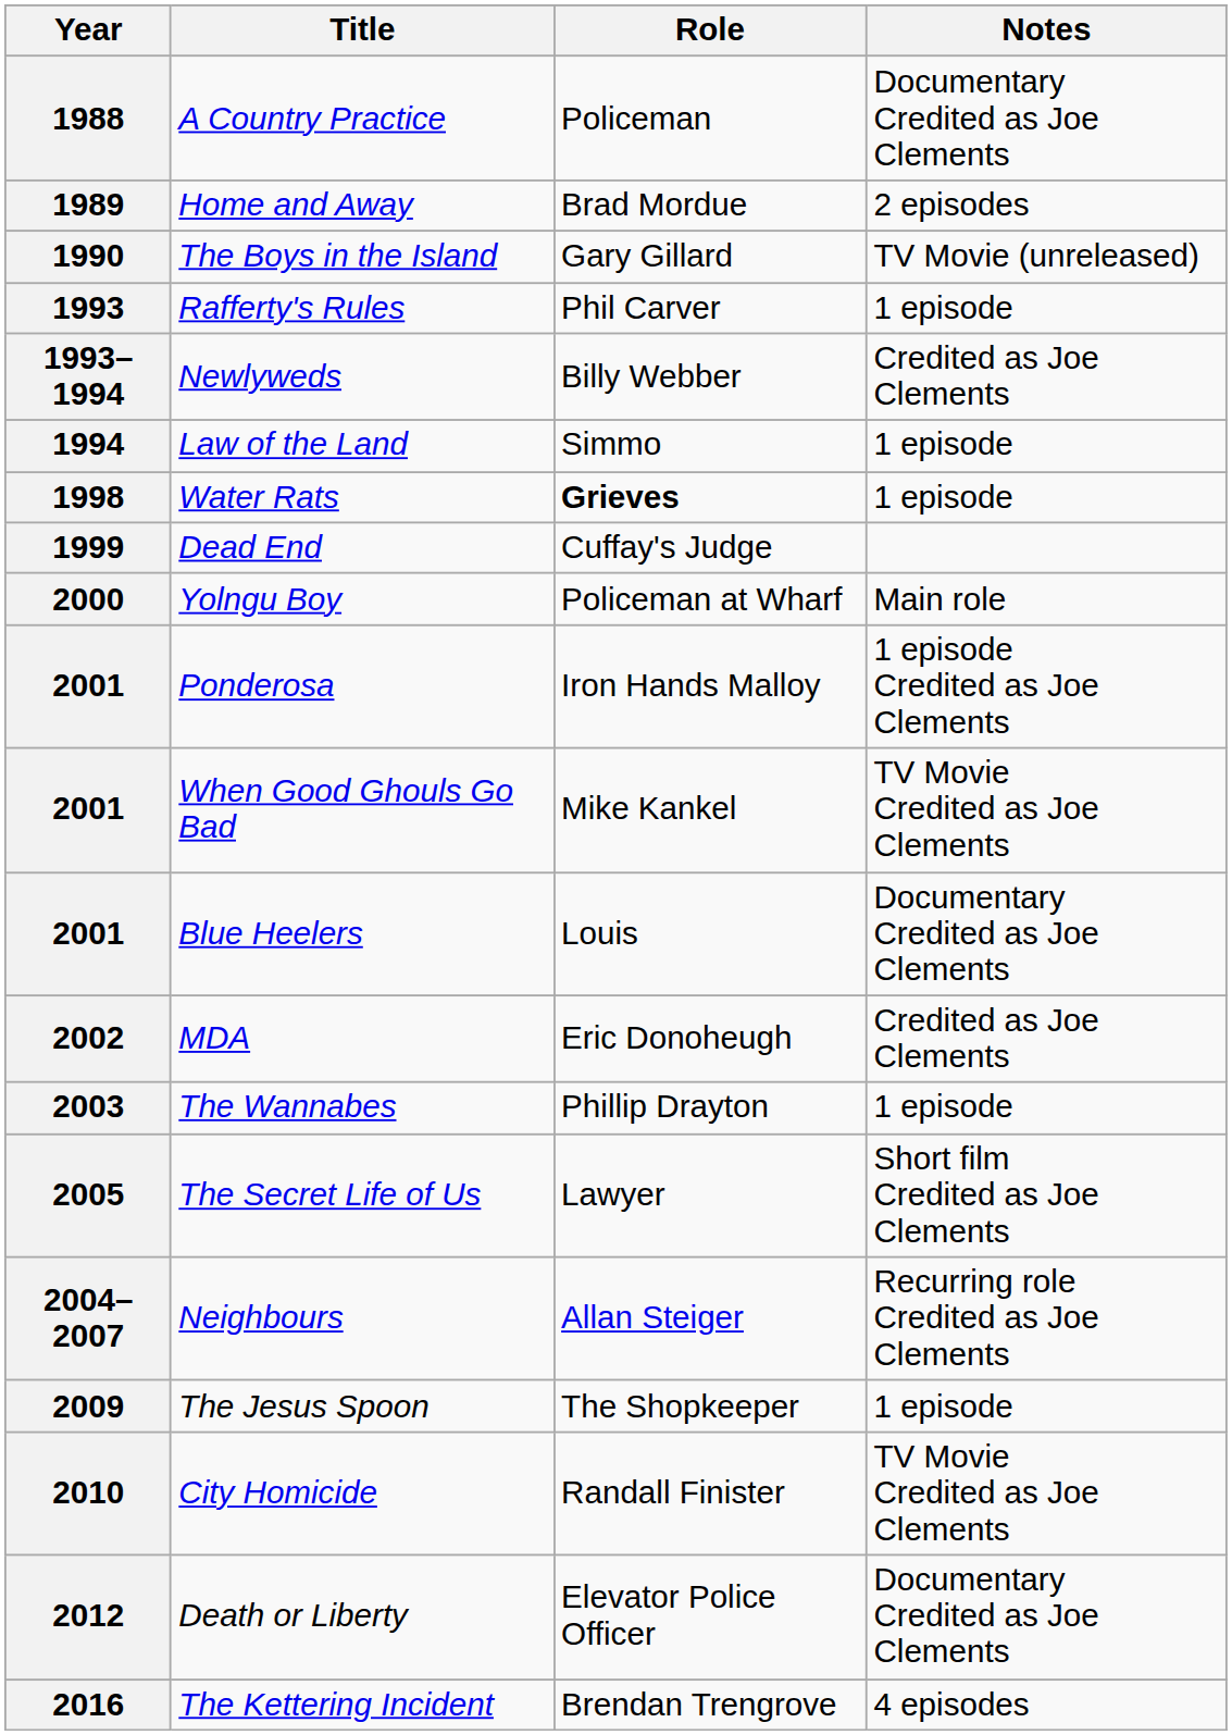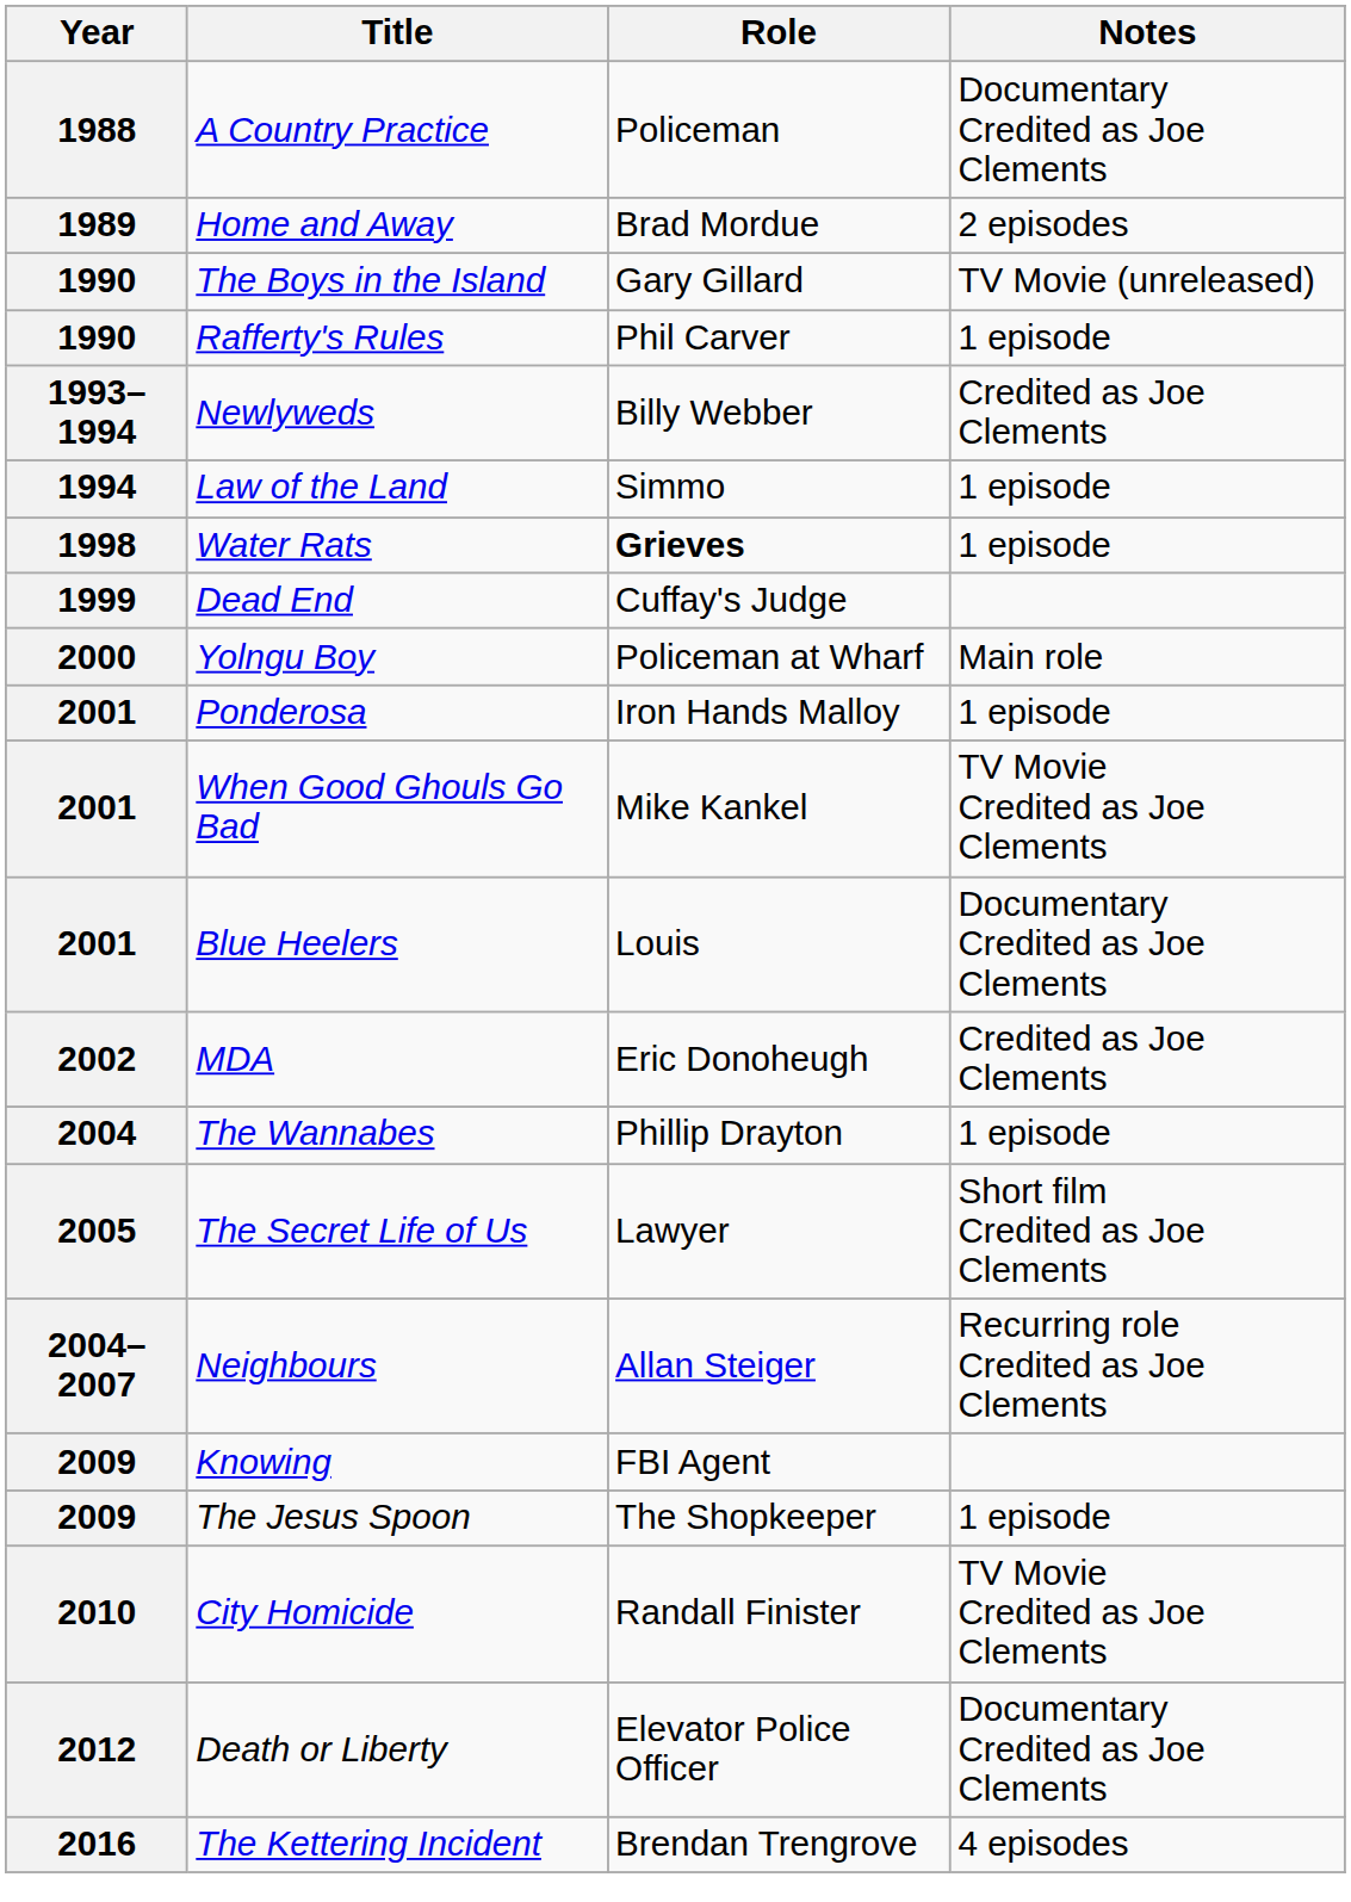 <table class="wikitable plainrowheaders sortable">
 <tr>
 <th scope="col">Year</th>
 <th scope="col">Title</th>
 <th scope="col">Role</th>
 <th scope="col" class="unsortable">Notes</th>
 </tr>
 <tr>
 <th scope="row">1988</th>
 <td><em><a href='#'>A Country Practice</a></em></td>
 <td>Policeman</td>
 <td>Documentary<br>Credited as Joe Clements</td>
 </tr>
 <tr>
 <th scope="row">1989</th>
 <td><em><a href='#'>Home and Away</a></em></td>
 <td>Brad Mordue</td>
 <td>2 episodes</td>
 </tr>
 <tr>
 <th scope="row">1990</th>
 <td><em><a href='#'>The Boys in the Island</a></em></td>
 <td>Gary Gillard</td>
 <td>TV Movie (unreleased)</td>
 </tr>
 <tr>
-<th scope="row">1993</th>
+<th scope="row">1990</th>
 <td><em><a href='#'>Rafferty's Rules</a></em></td>
 <td>Phil Carver</td>
 <td>1 episode</td>
 </tr>
 <tr>
 <th scope="row">1993–1994</th>
 <td><em><a href='#'>Newlyweds</a></em></td>
 <td>Billy Webber</td>
 <td>Credited as Joe Clements</td>
 </tr>
 <tr>
 <th scope="row">1994</th>
 <td><em><a href='#'>Law of the Land</a></em></td>
 <td>Simmo</td>
 <td>1 episode</td>
 </tr>
 <tr>
 <th scope="row">1998</th>
 <td><em><a href='#'>Water Rats</a></em></td>
 <td><strong>Grieves</strong></td>
 <td>1 episode</td>
 </tr>
 <tr>
 <th scope="row">1999</th>
 <td><em><a href='#'>Dead End</a></em></td>
 <td>Cuffay's Judge</td>
 <td></td>
 </tr>
 <tr>
 <th scope="row">2000</th>
 <td><em><a href='#'>Yolngu Boy</a></em></td>
 <td>Policeman at Wharf</td>
 <td>Main role</td>
 </tr>
 <tr>
 <th scope="row">2001</th>
 <td><em><a href='#'>Ponderosa</a></em></td>
 <td>Iron Hands Malloy</td>
-<td>1 episode<br>Credited as Joe Clements</td>
+<td>1 episode</td>
 </tr>
 <tr>
 <th scope="row">2001</th>
 <td><em><a href='#'>When Good Ghouls Go Bad</a></em></td>
 <td>Mike Kankel</td>
 <td>TV Movie<br>Credited as Joe Clements</td>
 </tr>
 <tr>
 <th scope="row">2001</th>
 <td><em><a href='#'>Blue Heelers</a></em></td>
 <td>Louis</td>
 <td>Documentary<br>Credited as Joe Clements</td>
 </tr>
 <tr>
 <th scope="row">2002</th>
 <td><em><a href='#'>MDA</a></em></td>
 <td>Eric Donoheugh</td>
 <td>Credited as Joe Clements</td>
 </tr>
 <tr>
-<th scope="row">2003</th>
+<th scope="row">2004</th>
 <td><em><a href='#'>The Wannabes</a></em></td>
 <td>Phillip Drayton</td>
 <td>1 episode</td>
 </tr>
 <tr>
 <th scope="row">2005</th>
 <td><em><a href='#'>The Secret Life of Us</a></em></td>
 <td>Lawyer</td>
 <td>Short film<br>Credited as Joe Clements</td>
 </tr>
 <tr>
 <th scope="row">2004–2007</th>
 <td><em><a href='#'>Neighbours</a></em></td>
 <td><a href='#'>Allan Steiger</a></td>
 <td>Recurring role<br>Credited as Joe Clements</td>
+</tr>
+<tr>
+<th scope="row">2009</th>
+<td><em><a href='#'>Knowing</a></em></td>
+<td>FBI Agent</td>
+<td></td>
 </tr>
 <tr>
 <th scope="row">2009</th>
 <td><em>The Jesus Spoon</em></td>
 <td>The Shopkeeper</td>
 <td>1 episode</td>
 </tr>
 <tr>
 <th scope="row">2010</th>
 <td><em><a href='#'>City Homicide</a></em></td>
 <td>Randall Finister</td>
 <td>TV Movie<br>Credited as Joe Clements</td>
 </tr>
 <tr>
 <th scope="row">2012</th>
 <td><em>Death or Liberty</em></td>
 <td>Elevator Police Officer</td>
 <td>Documentary<br>Credited as Joe Clements</td>
 </tr>
 <tr>
 <th scope="row">2016</th>
 <td><em><a href='#'>The Kettering Incident</a></em></td>
 <td>Brendan Trengrove</td>
 <td>4 episodes</td>
 </tr>
 </table>
